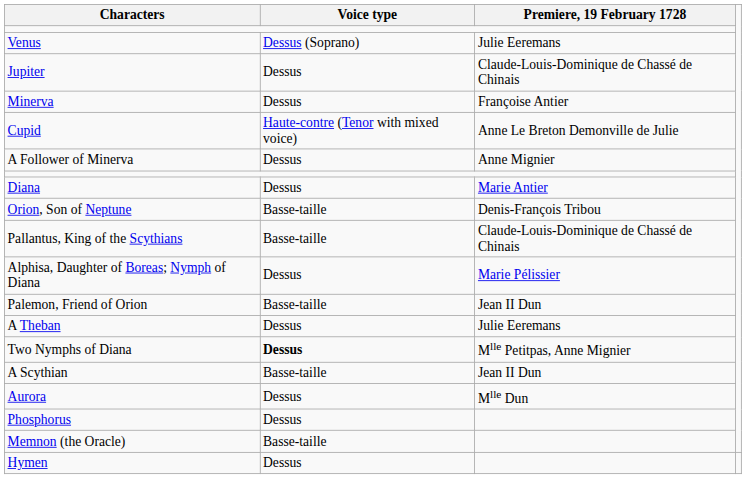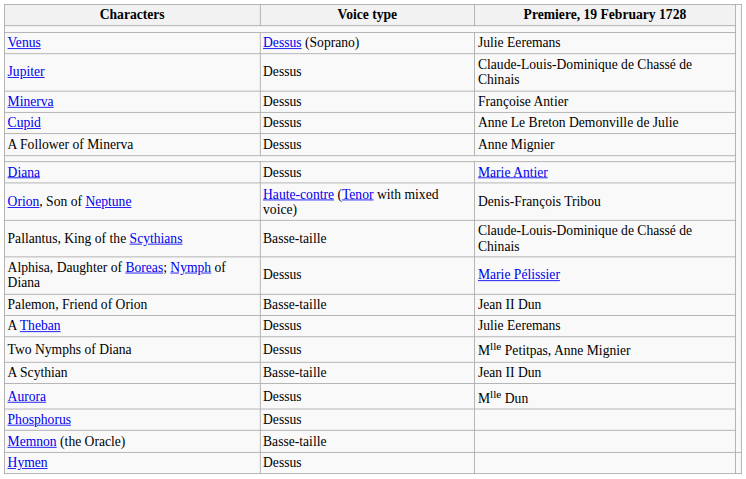 <table class="wikitable">
 <tr>
 <th>Characters</th>
 <th>Voice type</th>
 <th>Premiere, 19 February 1728</th>
 </tr>
 <tr>
 <td colspan="3" align="left"></td>
 </tr>
 <tr>
 <td><a href='#'>Venus</a></td>
 <td><a href='#'>Dessus</a> (Soprano)</td>
 <td>Julie Eeremans</td>
 </tr>
 <tr>
 <td><a href='#'>Jupiter</a></td>
 <td>Dessus</td>
 <td>Claude-Louis-Dominique de Chassé de Chinais</td>
 </tr>
 <tr>
 <td><a href='#'>Minerva</a></td>
 <td>Dessus</td>
 <td>Françoise Antier</td>
 </tr>
 <tr>
 <td><a href='#'>Cupid</a></td>
-<td><a href='#'>Haute-contre</a> (<a href='#'>Tenor</a> with mixed voice)</td>
+<td>Dessus</td>
 <td>Anne Le Breton Demonville de Julie</td>
 </tr>
 <tr>
 <td>A Follower of Minerva</td>
 <td>Dessus</td>
 <td>Anne Mignier</td>
 </tr>
 <tr>
 <td colspan="3" align="left"></td>
 </tr>
 <tr>
 <td><a href='#'>Diana</a></td>
 <td>Dessus</td>
 <td><a href='#'>Marie Antier</a></td>
 </tr>
 <tr>
 <td><a href='#'>Orion</a>, Son of <a href='#'>Neptune</a></td>
-<td>Basse-taille</td>
+<td><a href='#'>Haute-contre</a> (<a href='#'>Tenor</a> with mixed voice)</td>
 <td>Denis-François Tribou</td>
 </tr>
 <tr>
 <td>Pallantus, King of the <a href='#'>Scythians</a></td>
 <td>Basse-taille</td>
 <td>Claude-Louis-Dominique de Chassé de Chinais</td>
 </tr>
 <tr>
 <td>Alphisa, Daughter of <a href='#'>Boreas</a>; <a href='#'>Nymph</a> of Diana</td>
 <td>Dessus</td>
 <td><a href='#'>Marie Pélissier</a></td>
 </tr>
 <tr>
 <td>Palemon, Friend of Orion</td>
 <td>Basse-taille</td>
 <td>Jean II Dun</td>
 </tr>
 <tr>
 <td>A <a href='#'>Theban</a></td>
 <td>Dessus</td>
 <td>Julie Eeremans</td>
 </tr>
 <tr>
 <td>Two Nymphs of Diana</td>
-<td><strong>Dessus</strong></td>
+<td>Dessus</td>
 <td>M<sup>lle</sup> Petitpas, Anne Mignier</td>
 </tr>
 <tr>
 <td>A Scythian</td>
 <td>Basse-taille</td>
 <td>Jean II Dun</td>
 </tr>
 <tr>
 <td><a href='#'>Aurora</a></td>
 <td>Dessus</td>
 <td>M<sup>lle</sup> Dun</td>
 </tr>
 <tr>
 <td><a href='#'>Phosphorus</a></td>
 <td>Dessus</td>
 <td></td>
 </tr>
 <tr>
 <td><a href='#'>Memnon</a> (the Oracle)</td>
 <td>Basse-taille</td>
 <td></td>
 </tr>
 <tr>
 <td><a href='#'>Hymen</a></td>
 <td>Dessus</td>
 <td></td>
 <td></td>
 </tr>
 </table>
